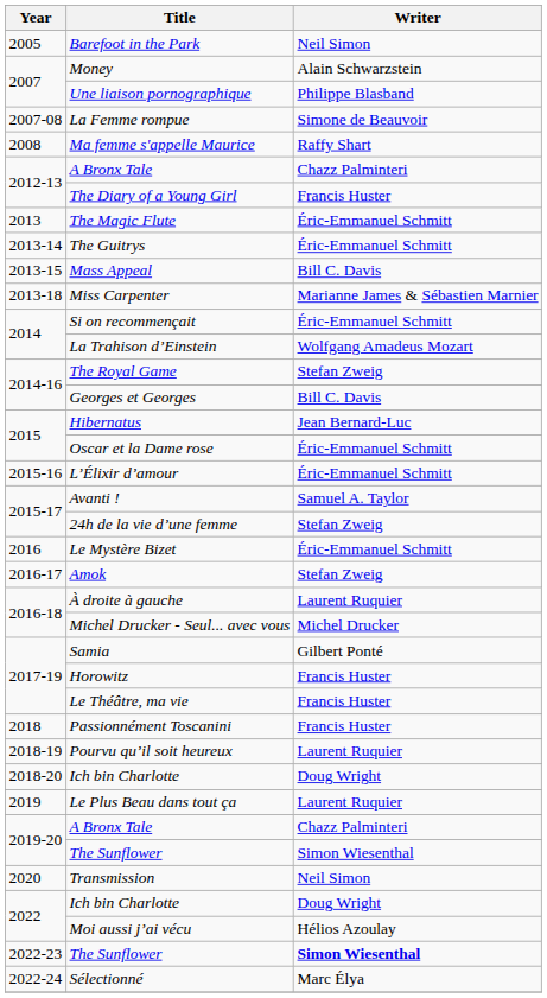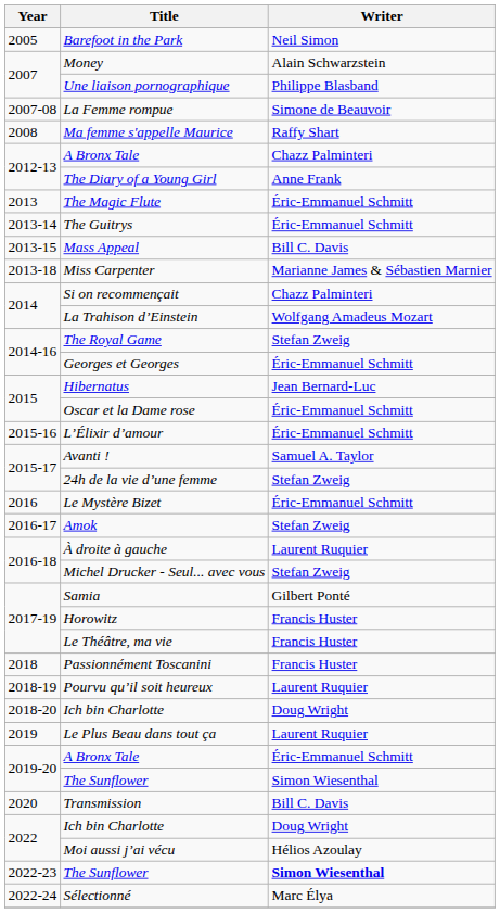 <table class="wikitable sortable">
 <tr>
 <th>Year</th>
 <th>Title</th>
 <th>Writer</th>
 </tr>
 <tr>
 <td>2005</td>
 <td><em><a href='#'>Barefoot in the Park</a></em></td>
 <td><a href='#'>Neil Simon</a></td>
 </tr>
 <tr>
 <td rowspan=2>2007</td>
 <td><em>Money</em></td>
 <td>Alain Schwarzstein</td>
 </tr>
 <tr>
 <td><em><a href='#'>Une liaison pornographique</a></em></td>
 <td><a href='#'>Philippe Blasband</a></td>
 </tr>
 <tr>
 <td>2007-08</td>
 <td><em>La Femme rompue</em></td>
 <td><a href='#'>Simone de Beauvoir</a></td>
 </tr>
 <tr>
 <td>2008</td>
 <td><em><a href='#'>Ma femme s'appelle Maurice</a></em></td>
 <td><a href='#'>Raffy Shart</a></td>
 </tr>
 <tr>
 <td rowspan=2>2012-13</td>
 <td><em><a href='#'>A Bronx Tale</a></em></td>
 <td><a href='#'>Chazz Palminteri</a></td>
 </tr>
 <tr>
 <td><em><a href='#'>The Diary of a Young Girl</a></em></td>
-<td><a href='#'>Francis Huster</a></td>
+<td><a href='#'>Anne Frank</a></td>
 </tr>
 <tr>
 <td>2013</td>
 <td><em><a href='#'>The Magic Flute</a></em></td>
 <td><a href='#'>Éric-Emmanuel Schmitt</a></td>
 </tr>
 <tr>
 <td>2013-14</td>
 <td><em>The Guitrys</em></td>
 <td><a href='#'>Éric-Emmanuel Schmitt</a></td>
 </tr>
 <tr>
 <td>2013-15</td>
 <td><em><a href='#'>Mass Appeal</a></em></td>
 <td><a href='#'>Bill C. Davis</a></td>
 </tr>
 <tr>
 <td>2013-18</td>
 <td><em>Miss Carpenter</em></td>
 <td><a href='#'>Marianne James</a> & <a href='#'>Sébastien Marnier</a></td>
 </tr>
 <tr>
 <td rowspan=2>2014</td>
 <td><em>Si on recommençait</em></td>
-<td><a href='#'>Éric-Emmanuel Schmitt</a></td>
+<td><a href='#'>Chazz Palminteri</a></td>
 </tr>
 <tr>
 <td><em>La Trahison d’Einstein</em></td>
 <td><a href='#'>Wolfgang Amadeus Mozart</a></td>
 </tr>
 <tr>
 <td rowspan=2>2014-16</td>
 <td><em><a href='#'>The Royal Game</a></em></td>
 <td><a href='#'>Stefan Zweig</a></td>
 </tr>
 <tr>
 <td><em>Georges et Georges</em></td>
-<td><a href='#'>Bill C. Davis</a></td>
+<td><a href='#'>Éric-Emmanuel Schmitt</a></td>
 </tr>
 <tr>
 <td rowspan=2>2015</td>
 <td><em><a href='#'>Hibernatus</a></em></td>
 <td><a href='#'>Jean Bernard-Luc</a></td>
 </tr>
 <tr>
 <td><em>Oscar et la Dame rose</em></td>
 <td><a href='#'>Éric-Emmanuel Schmitt</a></td>
 </tr>
 <tr>
 <td>2015-16</td>
 <td><em>L’Élixir d’amour</em></td>
 <td><a href='#'>Éric-Emmanuel Schmitt</a></td>
 </tr>
 <tr>
 <td rowspan=2>2015-17</td>
 <td><em>Avanti !</em></td>
 <td><a href='#'>Samuel A. Taylor</a></td>
 </tr>
 <tr>
 <td><em>24h de la vie d’une femme</em></td>
 <td><a href='#'>Stefan Zweig</a></td>
 </tr>
 <tr>
 <td>2016</td>
 <td><em>Le Mystère Bizet</em></td>
 <td><a href='#'>Éric-Emmanuel Schmitt</a></td>
 </tr>
 <tr>
 <td>2016-17</td>
 <td><em><a href='#'>Amok</a></em></td>
 <td><a href='#'>Stefan Zweig</a></td>
 </tr>
 <tr>
 <td rowspan=2>2016-18</td>
 <td><em>À droite à gauche</em></td>
 <td><a href='#'>Laurent Ruquier</a></td>
 </tr>
 <tr>
 <td><em>Michel Drucker - Seul... avec vous</em></td>
-<td><a href='#'>Michel Drucker</a></td>
+<td><a href='#'>Stefan Zweig</a></td>
 </tr>
 <tr>
 <td rowspan=3>2017-19</td>
 <td><em>Samia</em></td>
 <td>Gilbert Ponté</td>
 </tr>
 <tr>
 <td><em>Horowitz</em></td>
 <td><a href='#'>Francis Huster</a></td>
 </tr>
 <tr>
 <td><em>Le Théâtre, ma vie</em></td>
 <td><a href='#'>Francis Huster</a></td>
 </tr>
 <tr>
 <td>2018</td>
 <td><em>Passionnément Toscanini</em></td>
 <td><a href='#'>Francis Huster</a></td>
 </tr>
 <tr>
 <td>2018-19</td>
 <td><em>Pourvu qu’il soit heureux</em></td>
 <td><a href='#'>Laurent Ruquier</a></td>
 </tr>
 <tr>
 <td>2018-20</td>
 <td><em>Ich bin Charlotte</em></td>
 <td><a href='#'>Doug Wright</a></td>
 </tr>
 <tr>
 <td>2019</td>
 <td><em>Le Plus Beau dans tout ça</em></td>
 <td><a href='#'>Laurent Ruquier</a></td>
 </tr>
 <tr>
 <td rowspan=2>2019-20</td>
 <td><em><a href='#'>A Bronx Tale</a></em></td>
-<td><a href='#'>Chazz Palminteri</a></td>
+<td><a href='#'>Éric-Emmanuel Schmitt</a></td>
 </tr>
 <tr>
 <td><em><a href='#'>The Sunflower</a></em></td>
 <td><a href='#'>Simon Wiesenthal</a></td>
 </tr>
 <tr>
 <td>2020</td>
 <td><em>Transmission</em></td>
-<td><a href='#'>Neil Simon</a></td>
+<td><a href='#'>Bill C. Davis</a></td>
 </tr>
 <tr>
 <td rowspan=2>2022</td>
 <td><em>Ich bin Charlotte</em></td>
 <td><a href='#'>Doug Wright</a></td>
 </tr>
 <tr>
 <td><em>Moi aussi j’ai vécu</em></td>
 <td>Hélios Azoulay</td>
 </tr>
 <tr>
 <td>2022-23</td>
 <td><em><a href='#'>The Sunflower</a></em></td>
 <td><strong><a href='#'>Simon Wiesenthal</a></strong></td>
 </tr>
 <tr>
 <td>2022-24</td>
 <td><em>Sélectionné</em></td>
 <td>Marc Élya</td>
 </tr>
 <tr>
 </tr>
 </table>
